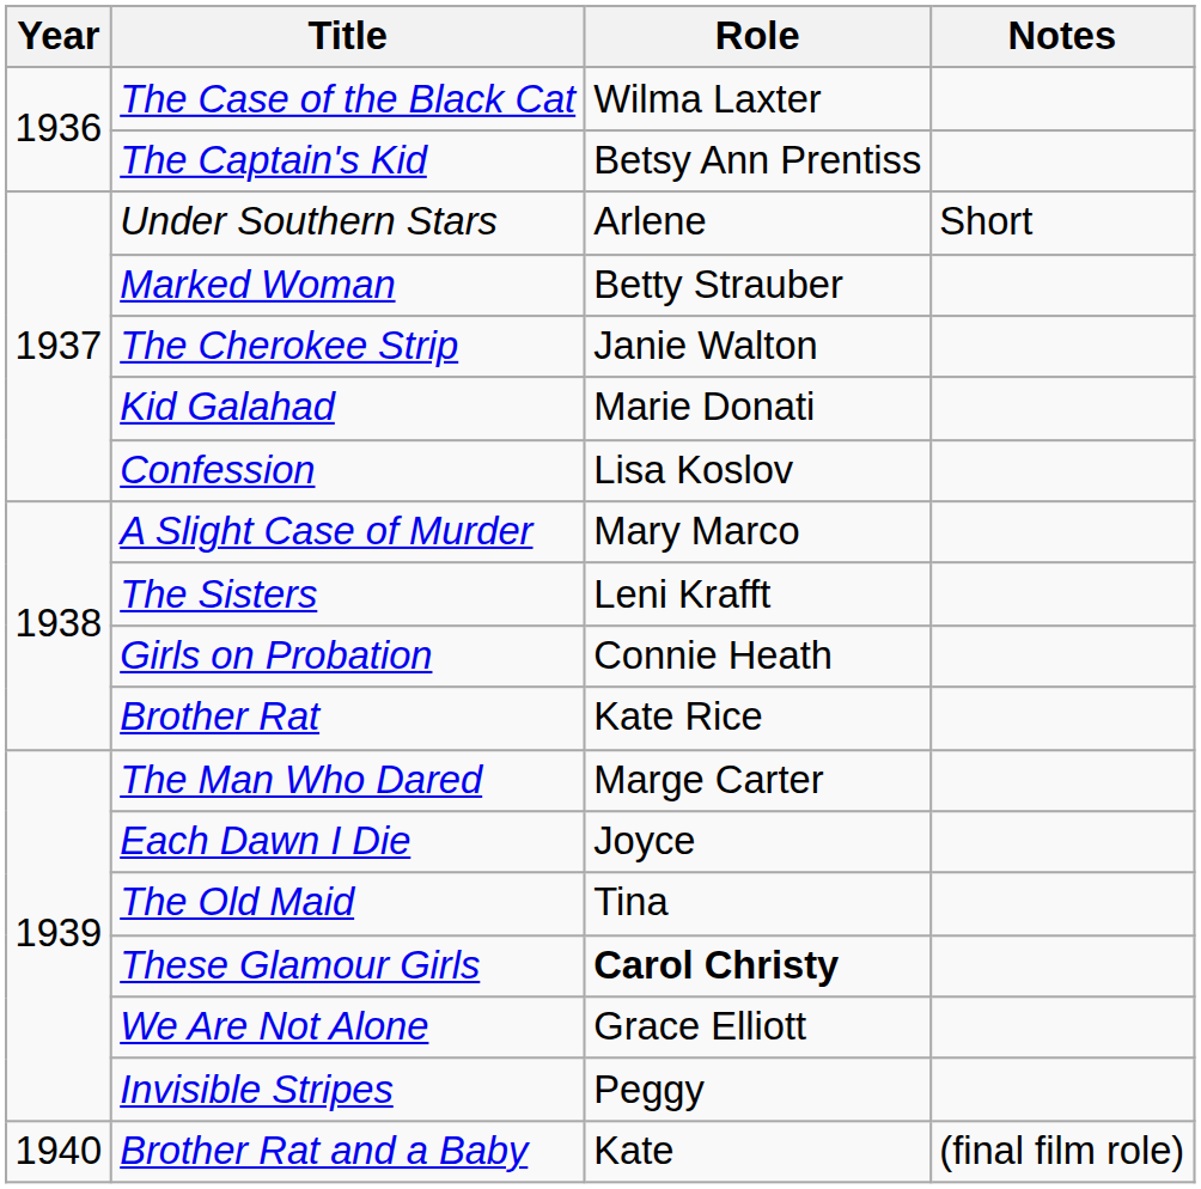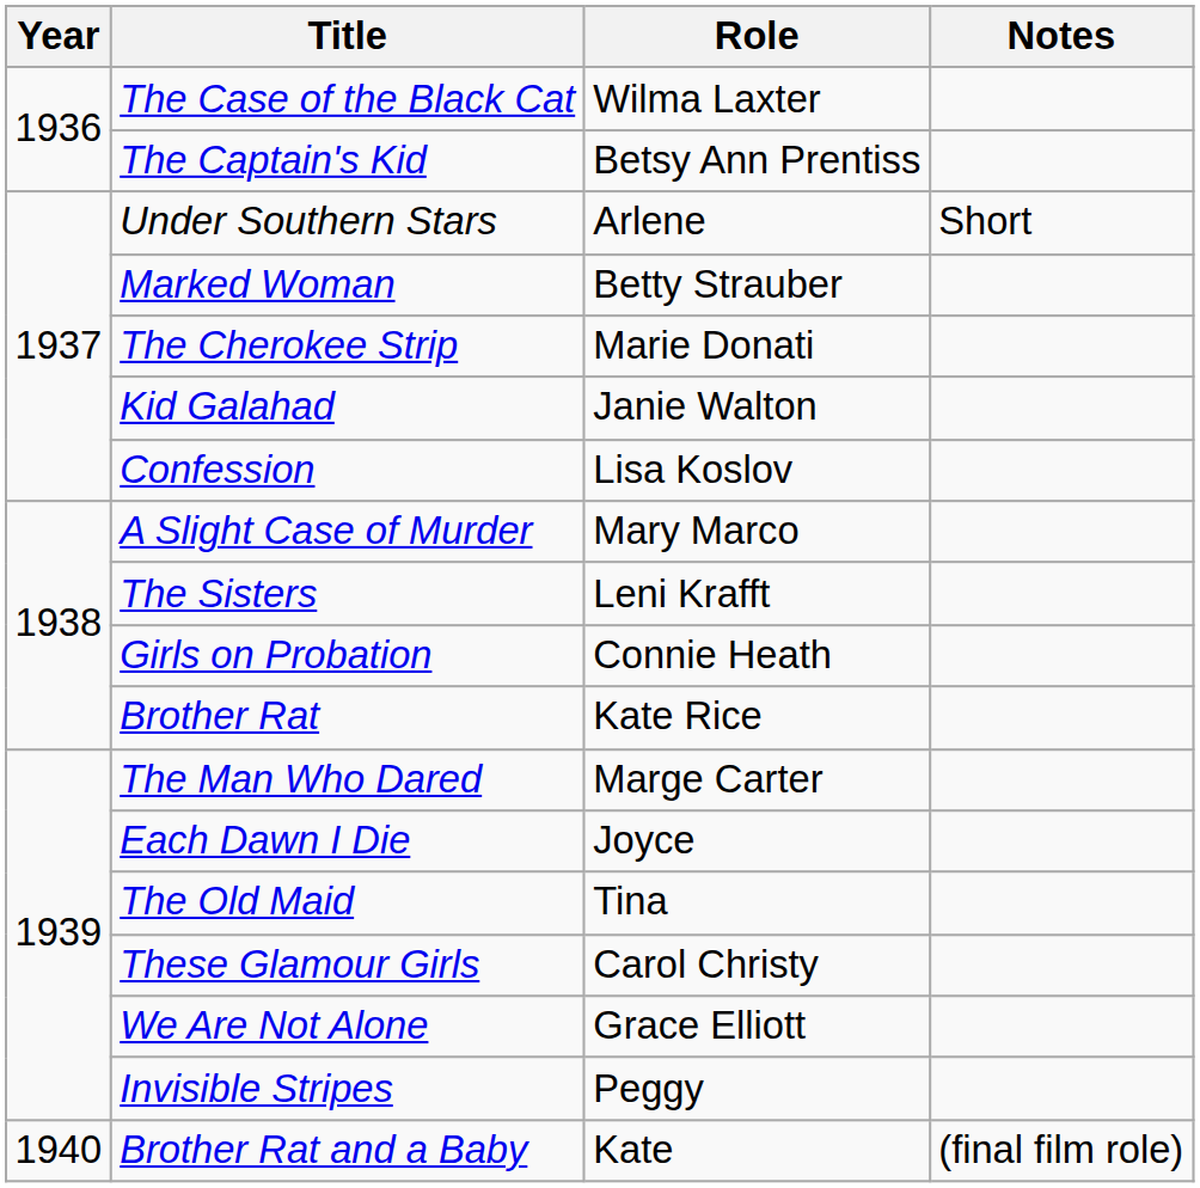 <table class="wikitable">
 <tr>
 <th>Year</th>
 <th>Title</th>
 <th>Role</th>
 <th>Notes</th>
 </tr>
 <tr>
 <td rowspan=2>1936</td>
 <td><em><a href='#'>The Case of the Black Cat</a></em></td>
 <td>Wilma Laxter</td>
 <td></td>
 </tr>
 <tr>
 <td><em><a href='#'>The Captain's Kid</a></em></td>
 <td>Betsy Ann Prentiss</td>
 <td></td>
 </tr>
 <tr>
 <td rowspan=5>1937</td>
 <td><em>Under Southern Stars</em></td>
 <td>Arlene</td>
 <td>Short</td>
 </tr>
 <tr>
 <td><em><a href='#'>Marked Woman</a></em></td>
 <td>Betty Strauber</td>
 <td></td>
 </tr>
 <tr>
 <td><em><a href='#'>The Cherokee Strip</a></em></td>
-<td>Janie Walton</td>
+<td>Marie Donati</td>
 <td></td>
 </tr>
 <tr>
 <td><em><a href='#'>Kid Galahad</a></em></td>
-<td>Marie Donati</td>
+<td>Janie Walton</td>
 <td></td>
 </tr>
 <tr>
 <td><em><a href='#'>Confession</a></em></td>
 <td>Lisa Koslov</td>
 <td></td>
 </tr>
 <tr>
 <td rowspan=4>1938</td>
 <td><em><a href='#'>A Slight Case of Murder</a></em></td>
 <td>Mary Marco</td>
 <td></td>
 </tr>
 <tr>
 <td><em><a href='#'>The Sisters</a></em></td>
 <td>Leni Krafft</td>
 <td></td>
 </tr>
 <tr>
 <td><em><a href='#'>Girls on Probation</a></em></td>
 <td>Connie Heath</td>
 <td></td>
 </tr>
 <tr>
 <td><em><a href='#'>Brother Rat</a></em></td>
 <td>Kate Rice</td>
 <td></td>
 </tr>
 <tr>
 <td rowspan=6>1939</td>
 <td><em><a href='#'>The Man Who Dared</a></em></td>
 <td>Marge Carter</td>
 <td></td>
 </tr>
 <tr>
 <td><em><a href='#'>Each Dawn I Die</a></em></td>
 <td>Joyce</td>
 <td></td>
 </tr>
 <tr>
 <td><em><a href='#'>The Old Maid</a></em></td>
 <td>Tina</td>
 <td></td>
 </tr>
 <tr>
 <td><em><a href='#'>These Glamour Girls</a></em></td>
-<td><strong>Carol Christy</strong></td>
+<td>Carol Christy</td>
 <td></td>
 </tr>
 <tr>
 <td><em><a href='#'>We Are Not Alone</a></em></td>
 <td>Grace Elliott</td>
 <td></td>
 </tr>
 <tr>
 <td><em><a href='#'>Invisible Stripes</a></em></td>
 <td>Peggy</td>
 <td></td>
 </tr>
 <tr>
 <td>1940</td>
 <td><em><a href='#'>Brother Rat and a Baby</a></em></td>
 <td>Kate</td>
 <td>(final film role)</td>
 </tr>
 </table>
